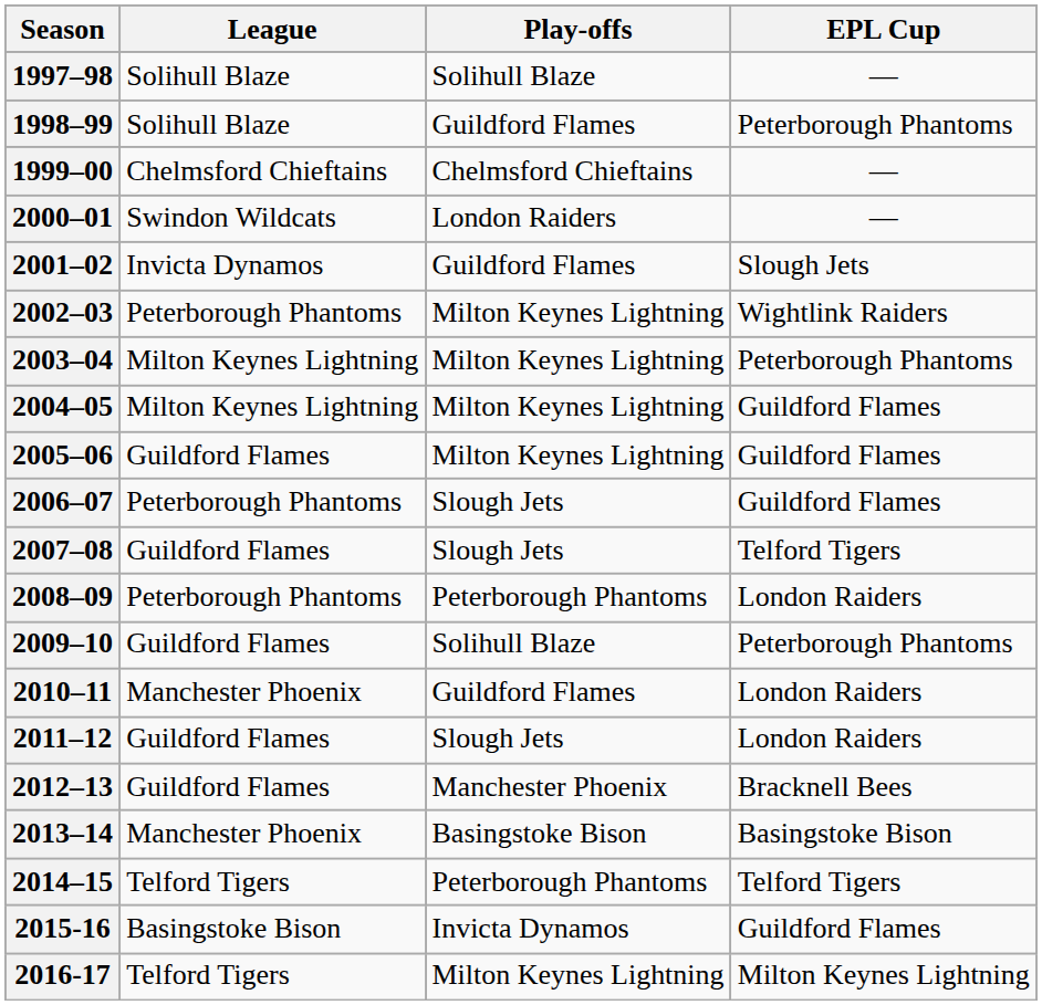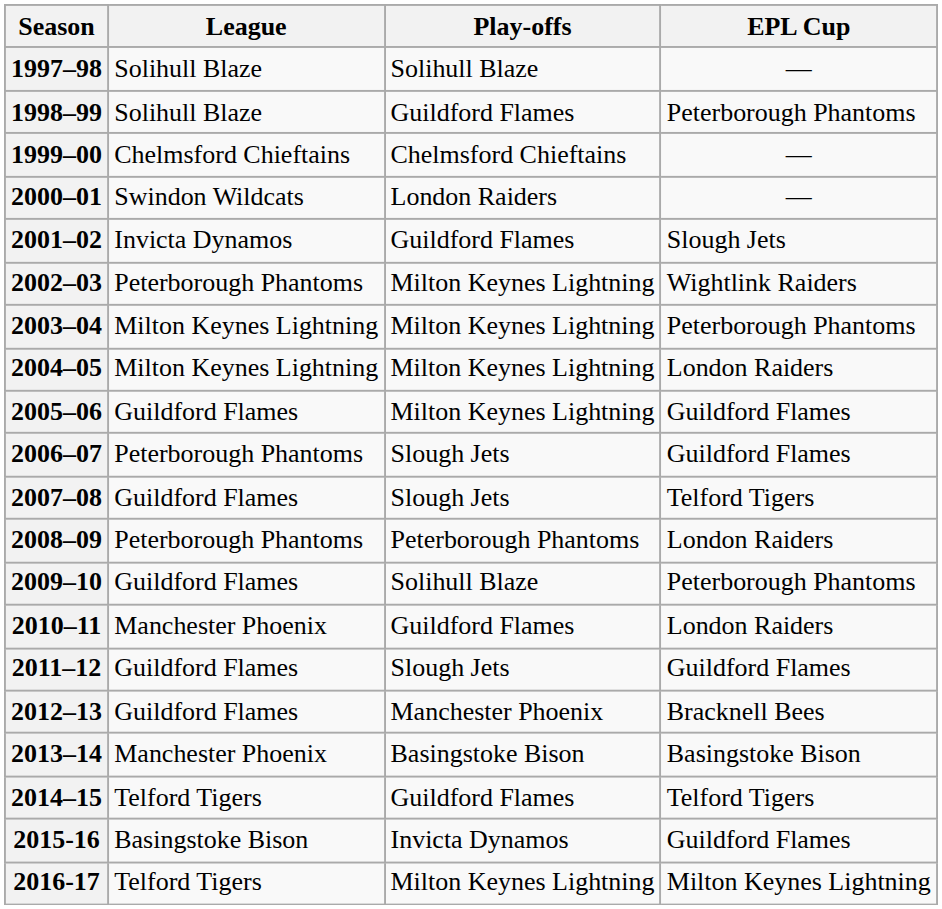 <table class="wikitable sortable" style="font-size:85%">
 <tr>
 <th>Season</th>
 <th>League</th>
 <th>Play-offs</th>
 <th>EPL Cup</th>
 </tr>
 <tr>
 <th>1997–98</th>
 <td>Solihull Blaze</td>
 <td>Solihull Blaze</td>
 <td align=center>—</td>
 </tr>
 <tr>
 <th>1998–99</th>
 <td>Solihull Blaze</td>
 <td>Guildford Flames</td>
 <td>Peterborough Phantoms</td>
 </tr>
 <tr>
 <th>1999–00</th>
 <td>Chelmsford Chieftains</td>
 <td>Chelmsford Chieftains</td>
 <td align=center>—</td>
 </tr>
 <tr>
 <th>2000–01</th>
 <td>Swindon Wildcats</td>
 <td>London Raiders</td>
 <td align=center>—</td>
 </tr>
 <tr>
 <th>2001–02</th>
 <td>Invicta Dynamos</td>
 <td>Guildford Flames</td>
 <td>Slough Jets</td>
 </tr>
 <tr>
 <th>2002–03</th>
 <td>Peterborough Phantoms</td>
 <td>Milton Keynes Lightning</td>
 <td>Wightlink Raiders</td>
 </tr>
 <tr>
 <th>2003–04</th>
 <td>Milton Keynes Lightning</td>
 <td>Milton Keynes Lightning</td>
 <td>Peterborough Phantoms</td>
 </tr>
 <tr>
 <th>2004–05</th>
 <td>Milton Keynes Lightning</td>
 <td>Milton Keynes Lightning</td>
-<td>Guildford Flames</td>
+<td>London Raiders</td>
 </tr>
 <tr>
 <th>2005–06</th>
 <td>Guildford Flames</td>
 <td>Milton Keynes Lightning</td>
 <td>Guildford Flames</td>
 </tr>
 <tr>
 <th>2006–07</th>
 <td>Peterborough Phantoms</td>
 <td>Slough Jets</td>
 <td>Guildford Flames</td>
 </tr>
 <tr>
 <th>2007–08</th>
 <td>Guildford Flames</td>
 <td>Slough Jets</td>
 <td>Telford Tigers</td>
 </tr>
 <tr>
 <th>2008–09</th>
 <td>Peterborough Phantoms</td>
 <td>Peterborough Phantoms</td>
 <td>London Raiders</td>
 </tr>
 <tr>
 <th>2009–10</th>
 <td>Guildford Flames</td>
 <td>Solihull Blaze</td>
 <td>Peterborough Phantoms</td>
 </tr>
 <tr>
 <th>2010–11</th>
 <td>Manchester Phoenix</td>
 <td>Guildford Flames</td>
 <td>London Raiders</td>
 </tr>
 <tr>
 <th>2011–12</th>
 <td>Guildford Flames</td>
 <td>Slough Jets</td>
-<td>London Raiders</td>
+<td>Guildford Flames</td>
 </tr>
 <tr>
 <th>2012–13</th>
 <td>Guildford Flames</td>
 <td>Manchester Phoenix</td>
 <td>Bracknell Bees</td>
 </tr>
 <tr>
 <th>2013–14</th>
 <td>Manchester Phoenix</td>
 <td>Basingstoke Bison</td>
 <td>Basingstoke Bison</td>
 </tr>
 <tr>
 <th>2014–15</th>
 <td>Telford Tigers</td>
-<td>Peterborough Phantoms</td>
+<td>Guildford Flames</td>
 <td>Telford Tigers</td>
 </tr>
 <tr>
 <th>2015-16</th>
 <td>Basingstoke Bison</td>
 <td>Invicta Dynamos</td>
 <td>Guildford Flames</td>
 </tr>
 <tr>
 <th>2016-17</th>
 <td>Telford Tigers</td>
 <td>Milton Keynes Lightning</td>
 <td>Milton Keynes Lightning</td>
 </tr>
 </table>
